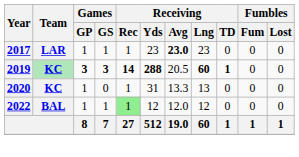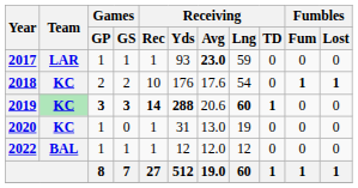 <table class=wikitable style="text-align:center;">
 <tr>
 <th rowspan="2">Year</th>
 <th rowspan="2">Team</th>
 <th colspan="2">Games</th>
 <th colspan="5">Receiving</th>
 <th colspan="2">Fumbles</th>
 </tr>
 <tr>
 <th>GP</th>
 <th>GS</th>
 <th>Rec</th>
 <th>Yds</th>
 <th>Avg</th>
 <th>Lng</th>
 <th>TD</th>
 <th>Fum</th>
 <th>Lost</th>
 </tr>
 <tr>
 <th><a href='#'>2017</a></th>
 <th><a href='#'>LAR</a></th>
 <td>1</td>
 <td>1</td>
 <td>1</td>
-<td>23</td>
+<td>93</td>
 <td><strong>23.0</strong></td>
-<td>23</td>
+<td>59</td>
 <td>0</td>
 <td>0</td>
 <td>0</td>
+</tr>
+<tr>
+<th><a href='#'>2018</a></th>
+<th><a href='#'>KC</a></th>
+<td>2</td>
+<td>2</td>
+<td>10</td>
+<td>176</td>
+<td>17.6</td>
+<td>54</td>
+<td>0</td>
+<td><strong>1</strong></td>
+<td><strong>1</strong></td>
 </tr>
 <tr>
 <th><a href='#'>2019</a></th>
 <th style="background:#afe6ba; width:3em;"><a href='#'>KC</a></th>
 <td><strong>3</strong></td>
 <td><strong>3</strong></td>
 <td><strong>14</strong></td>
 <td><strong>288</strong></td>
-<td>20.5</td>
+<td>20.6</td>
 <td><strong>60</strong></td>
 <td><strong>1</strong></td>
 <td>0</td>
 <td>0</td>
 </tr>
 <tr>
 <th><a href='#'>2020</a></th>
 <th><a href='#'>KC</a></th>
 <td>1</td>
 <td>0</td>
 <td>1</td>
 <td>31</td>
-<td>13.3</td>
-<td>13</td>
+<td>13.0</td>
+<td>19</td>
 <td>0</td>
 <td>0</td>
 <td>0</td>
 </tr>
 <tr>
 <th><a href='#'>2022</a></th>
 <th><a href='#'>BAL</a></th>
 <td>1</td>
 <td>1</td>
-<td style="background: lightgreen;">1</td>
+<td>1</td>
 <td>12</td>
 <td>12.0</td>
 <td>12</td>
 <td>0</td>
 <td>0</td>
 <td>0</td>
 </tr>
 <tr>
 <th colspan="2"></th>
 <th>8</th>
 <th>7</th>
 <th>27</th>
 <th>512</th>
 <th>19.0</th>
 <th>60</th>
 <th>1</th>
 <th>1</th>
 <th>1</th>
 </tr>
 <tr>
 </tr>
 </table>
